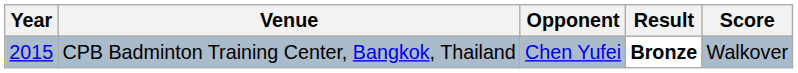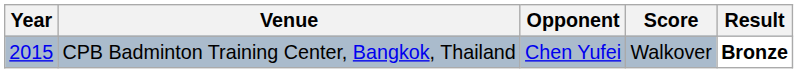 <table class="sortable wikitable" style="font-size: 90%;">
 <tr>
 <th>Year</th>
 <th>Venue</th>
 <th>Opponent</th>
+<th>Score</th>
 <th>Result</th>
-<th>Score</th>
 </tr>
 <tr style="background:#AABBCC">
 <td align="center"><a href='#'>2015</a></td>
 <td align="left">CPB Badminton Training Center, <a href='#'>Bangkok</a>, Thailand</td>
 <td align="left"> <a href='#'>Chen Yufei</a></td>
+<td align="left">Walkover</td>
 <td style="text-align:left; background:white"> <strong>Bronze</strong></td>
-<td align="left">Walkover</td>
 </tr>
 </table>
